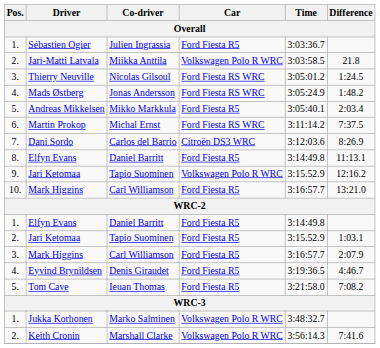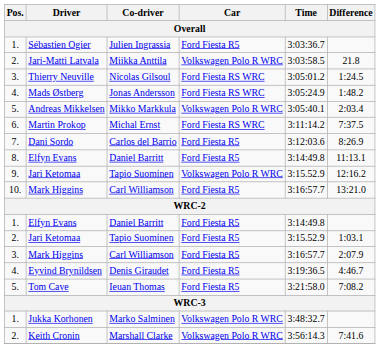 <table class="wikitable" style="text-align: center; font-size: 90%; max-width: 950px;">
 <tr>
 <th>Pos.</th>
 <th>Driver</th>
 <th>Co-driver</th>
 <th>Car</th>
 <th>Time</th>
 <th>Difference</th>
 </tr>
 <tr>
 <th colspan=7>Overall</th>
 </tr>
 <tr>
 <td>1.</td>
 <td align="left"> <a href='#'>Sébastien Ogier</a></td>
 <td align="left"> <a href='#'>Julien Ingrassia</a></td>
 <td align="left"><a href='#'>Ford Fiesta R5</a></td>
 <td>3:03:36.7</td>
 <td></td>
 </tr>
 <tr>
 <td>2.</td>
 <td align="left"> <a href='#'>Jari-Matti Latvala</a></td>
 <td align="left"> <a href='#'>Miikka Anttila</a></td>
 <td align="left"><a href='#'>Volkswagen Polo R WRC</a></td>
 <td>3:03:58.5</td>
 <td>21.8</td>
 </tr>
 <tr>
 <td>3.</td>
 <td align="left"> <a href='#'>Thierry Neuville</a></td>
 <td align="left"> <a href='#'>Nicolas Gilsoul</a></td>
 <td align="left"><a href='#'>Ford Fiesta RS WRC</a></td>
 <td>3:05:01.2</td>
 <td>1:24.5</td>
 </tr>
 <tr>
 <td>4.</td>
 <td align="left"> <a href='#'>Mads Østberg</a></td>
 <td align="left"> <a href='#'>Jonas Andersson</a></td>
 <td align="left"><a href='#'>Ford Fiesta RS WRC</a></td>
 <td>3:05:24.9</td>
 <td>1:48.2</td>
 </tr>
 <tr>
 <td>5.</td>
 <td align="left"> <a href='#'>Andreas Mikkelsen</a></td>
 <td align="left"> <a href='#'>Mikko Markkula</a></td>
-<td align="left"><a href='#'>Ford Fiesta R5</a></td>
+<td align="left"><a href='#'>Volkswagen Polo R WRC</a></td>
 <td>3:05:40.1</td>
 <td>2:03.4</td>
 </tr>
 <tr>
 <td>6.</td>
 <td align="left"> <a href='#'>Martin Prokop</a></td>
 <td align="left"> <a href='#'>Michal Ernst</a></td>
 <td align="left"><a href='#'>Ford Fiesta RS WRC</a></td>
 <td>3:11:14.2</td>
 <td>7:37.5</td>
 </tr>
 <tr>
 <td>7.</td>
 <td align="left"> <a href='#'>Dani Sordo</a></td>
 <td align="left"> <a href='#'>Carlos del Barrio</a></td>
-<td align="left"><a href='#'>Citroën DS3 WRC</a></td>
+<td align="left"><a href='#'>Ford Fiesta R5</a></td>
 <td>3:12:03.6</td>
 <td>8:26.9</td>
 </tr>
 <tr>
 <td>8.</td>
 <td align="left"> <a href='#'>Elfyn Evans</a></td>
 <td align="left"> <a href='#'>Daniel Barritt</a></td>
 <td align="left"><a href='#'>Ford Fiesta R5</a></td>
 <td>3:14:49.8</td>
 <td>11:13.1</td>
 </tr>
 <tr>
 <td>9.</td>
 <td align="left"> <a href='#'>Jari Ketomaa</a></td>
 <td align="left"> <a href='#'>Tapio Suominen</a></td>
 <td align="left"><a href='#'>Volkswagen Polo R WRC</a></td>
 <td>3:15.52.9</td>
 <td>12:16.2</td>
 </tr>
 <tr>
 <td>10.</td>
 <td align="left"> <a href='#'>Mark Higgins</a></td>
 <td align="left"> <a href='#'>Carl Williamson</a></td>
 <td align="left"><a href='#'>Ford Fiesta R5</a></td>
 <td>3:16:57.7</td>
 <td>13:21.0</td>
 </tr>
 <tr>
 <th colspan=7>WRC-2</th>
 </tr>
 <tr>
 <td>1.</td>
 <td align="left"> <a href='#'>Elfyn Evans</a></td>
 <td align="left"> <a href='#'>Daniel Barritt</a></td>
 <td align="left"><a href='#'>Ford Fiesta R5</a></td>
 <td>3:14:49.8</td>
 <td></td>
 </tr>
 <tr>
 <td>2.</td>
 <td align="left"> <a href='#'>Jari Ketomaa</a></td>
 <td align="left"> <a href='#'>Tapio Suominen</a></td>
 <td align="left"><a href='#'>Ford Fiesta R5</a></td>
 <td>3:15.52.9</td>
 <td>1:03.1</td>
 </tr>
 <tr>
 <td>3.</td>
 <td align="left"> <a href='#'>Mark Higgins</a></td>
 <td align="left"> <a href='#'>Carl Williamson</a></td>
 <td align="left"><a href='#'>Ford Fiesta R5</a></td>
 <td>3:16:57.7</td>
 <td>2:07.9</td>
 </tr>
 <tr>
 <td>4.</td>
 <td align="left"> <a href='#'>Eyvind Brynildsen</a></td>
 <td align="left"> <a href='#'>Denis Giraudet</a></td>
 <td align="left"><a href='#'>Ford Fiesta R5</a></td>
 <td>3:19:36.5</td>
 <td>4:46.7</td>
 </tr>
 <tr>
 <td>5.</td>
 <td align="left"> <a href='#'>Tom Cave</a></td>
 <td align="left"> <a href='#'>Ieuan Thomas</a></td>
 <td align="left"><a href='#'>Ford Fiesta R5</a></td>
 <td>3:21:58.0</td>
 <td>7:08.2</td>
 </tr>
 <tr>
 <th colspan=7>WRC-3</th>
 </tr>
 <tr>
 <td>1.</td>
 <td align="left"> <a href='#'>Jukka Korhonen</a></td>
 <td align="left"> <a href='#'>Marko Salminen</a></td>
 <td align="left"><a href='#'>Volkswagen Polo R WRC</a></td>
 <td>3:48:32.7</td>
 <td></td>
 </tr>
 <tr>
 <td>2.</td>
 <td align="left"> <a href='#'>Keith Cronin</a></td>
 <td align="left"> <a href='#'>Marshall Clarke</a></td>
 <td align="left"><a href='#'>Volkswagen Polo R WRC</a></td>
 <td>3:56:14.3</td>
 <td>7:41.6</td>
 </tr>
 <tr>
 </tr>
 </table>
